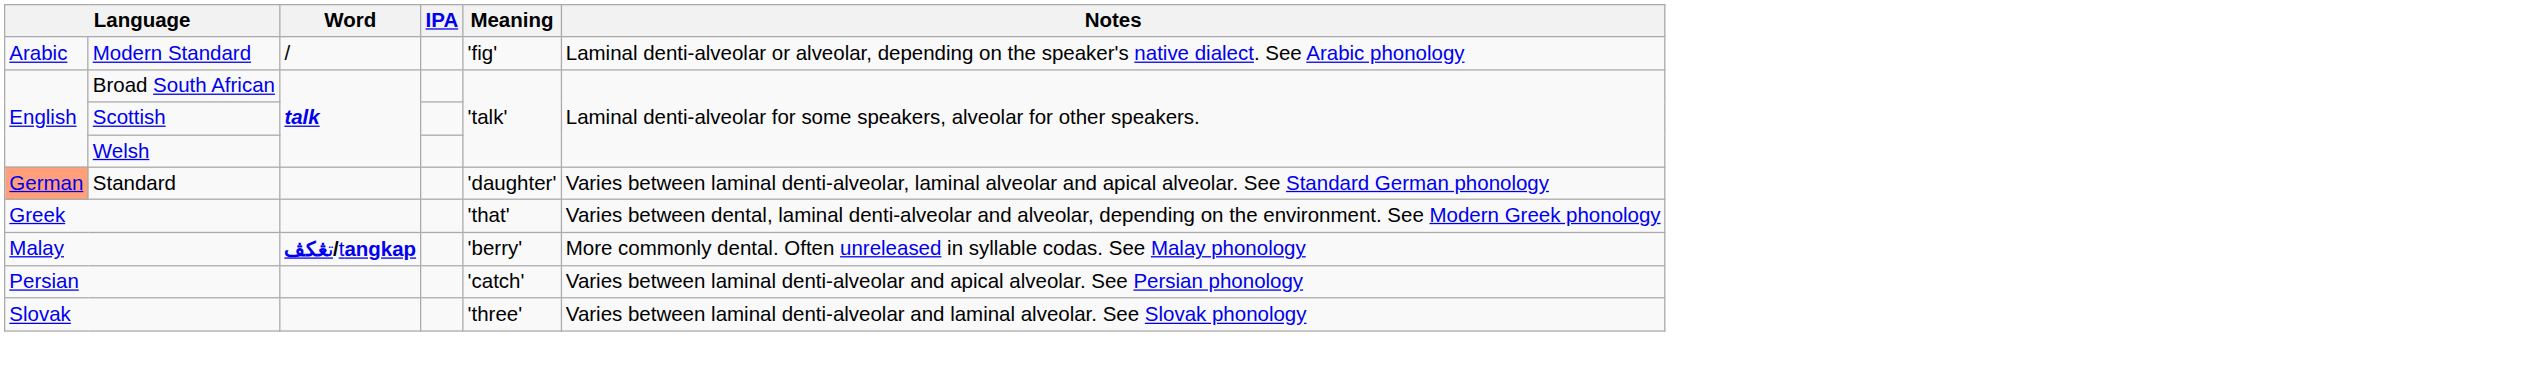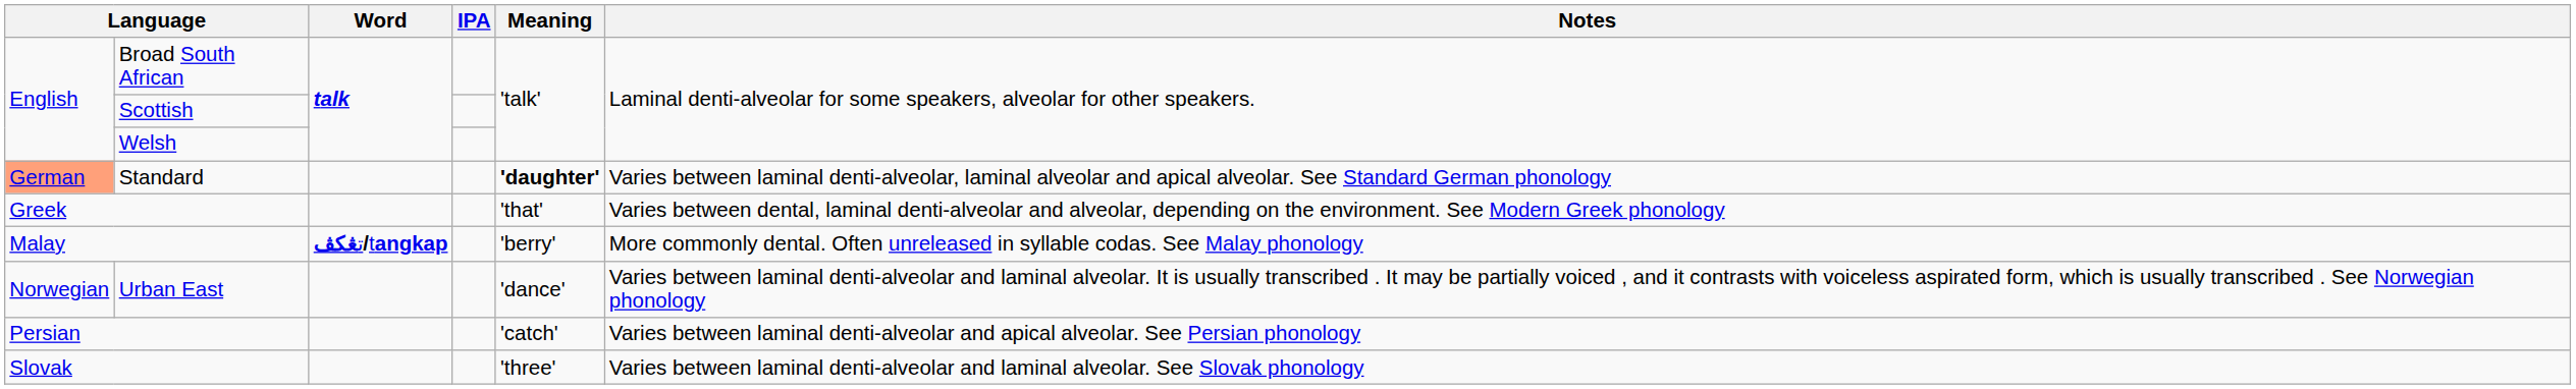 <table class="wikitable">
 <tr>
 <th colspan="2">Language</th>
 <th>Word</th>
 <th><a href='#'>IPA</a></th>
 <th>Meaning</th>
 <th>Notes</th>
-</tr>
-<tr>
-<td><a href='#'>Arabic</a></td>
-<td><a href='#'>Modern Standard</a></td>
-<td>/</td>
-<td></td>
-<td>'fig'</td>
-<td>Laminal denti-alveolar or alveolar, depending on the speaker's <a href='#'>native dialect</a>. See <a href='#'>Arabic phonology</a></td>
 </tr>
 <tr>
 <td rowspan="3"><a href='#'>English</a></td>
 <td>Broad <a href='#'>South African</a></td>
 <td rowspan="3"><a href='#'><strong><em>t<strong>alk<em></a></td>
 <td></td>
 <td rowspan="3">'talk'</td>
 <td rowspan="3">Laminal denti-alveolar for some speakers, alveolar for other speakers.</td>
 </tr>
 <tr>
 <td><a href='#'>Scottish</a></td>
 <td></td>
 </tr>
 <tr>
 <td><a href='#'>Welsh</a></td>
 <td></td>
 </tr>
 <tr>
 <td style="background: lightsalmon;"><a href='#'>German</a></td>
 <td>Standard</td>
 <td></td>
 <td></td>
-<td>'daughter'</td>
+<td><strong>'daughter'</strong></td>
 <td>Varies between laminal denti-alveolar, laminal alveolar and apical alveolar. See <a href='#'>Standard German phonology</a></td>
 </tr>
 <tr>
 <td colspan="2"><a href='#'>Greek</a></td>
 <td></td>
 <td></td>
 <td>'that'</td>
 <td>Varies between dental, laminal denti-alveolar and alveolar, depending on the environment. See <a href='#'>Modern Greek phonology</a></td>
 </tr>
 <tr>
 <td colspan="2"><a href='#'>Malay</a></td>
 <td><a href='#'></strong>ت<strong>ڠکڤ</a></em>/<a href='#'></strong>t<strong>angkap</a><em></td>
 <td></td>
 <td>'berry'</td>
 <td>More commonly dental. Often <a href='#'>unreleased</a> in syllable codas. See <a href='#'>Malay phonology</a></td>
 </tr>
 <tr>
+<td><a href='#'>Norwegian</a></td>
+<td><a href='#'>Urban East</a></td>
+<td></td>
+<td></td>
+<td>'dance'</td>
+<td>Varies between laminal denti-alveolar and laminal alveolar. It is usually transcribed . It may be partially voiced , and it contrasts with voiceless aspirated form, which is usually transcribed . See <a href='#'>Norwegian phonology</a></td>
+</tr>
+<tr>
 <td colspan="2"><a href='#'>Persian</a></td>
 <td></td>
 <td></td>
 <td>'catch'</td>
 <td>Varies between laminal denti-alveolar and apical alveolar. See <a href='#'>Persian phonology</a></td>
 </tr>
 <tr>
 <td colspan="2"><a href='#'>Slovak</a></td>
 <td></td>
 <td></td>
 <td>'three'</td>
 <td>Varies between laminal denti-alveolar and laminal alveolar. See <a href='#'>Slovak phonology</a></td>
 </tr>
 </table>
